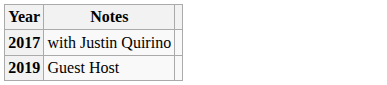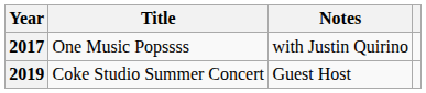 <table class="wikitable  plainrowheaders">
 <tr>
 <th scope="col">Year</th>
+<th scope="col">Title</th>
 <th scope="col">Notes</th>
 <th scope="col" class="unsortable"></th>
 </tr>
 <tr>
 <th scope="row">2017</th>
+<td>One Music Popssss</td>
 <td>with Justin Quirino</td>
 <td align=center></td>
 </tr>
 <tr>
 <th scope="row">2019</th>
+<td>Coke Studio Summer Concert</td>
 <td>Guest Host</td>
 <td align=center></td>
 </tr>
 </table>
